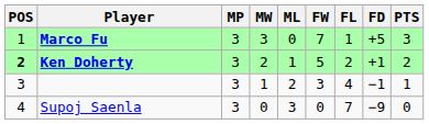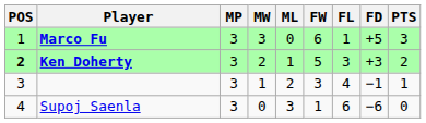 <table class="wikitable" style="text-align: center;">
 <tr>
 <th width=20>POS</th>
 <th width=165>Player</th>
 <th width=20>MP</th>
 <th width=20>MW</th>
 <th width=20>ML</th>
 <th width=20>FW</th>
 <th width=20>FL</th>
 <th width=20>FD</th>
 <th width=20>PTS</th>
 </tr>
 <tr style="background:#aaffaa;">
 <td>1</td>
 <td style="text-align:left;"> <strong><a href='#'>Marco Fu</a></strong></td>
 <td>3</td>
 <td>3</td>
 <td>0</td>
-<td>7</td>
+<td>6</td>
 <td>1</td>
 <td>+5</td>
 <td>3</td>
 </tr>
 <tr style="background:#aaffaa;">
 <td><strong>2</strong></td>
 <td style="text-align:left;"> <strong><a href='#'>Ken Doherty</a></strong></td>
 <td>3</td>
 <td>2</td>
 <td>1</td>
 <td>5</td>
-<td>2</td>
-<td>+1</td>
+<td>3</td>
+<td>+3</td>
 <td>2</td>
 </tr>
 <tr>
 <td>3</td>
 <td style="text-align:left;"></td>
 <td>3</td>
 <td>1</td>
 <td>2</td>
 <td>3</td>
 <td>4</td>
 <td>−1</td>
 <td>1</td>
 </tr>
 <tr>
 <td>4</td>
 <td style="text-align:left;"> <a href='#'>Supoj Saenla</a></td>
 <td>3</td>
 <td>0</td>
 <td>3</td>
-<td>0</td>
-<td>7</td>
-<td>−9</td>
+<td>1</td>
+<td>6</td>
+<td>−6</td>
 <td>0</td>
 </tr>
 </table>
